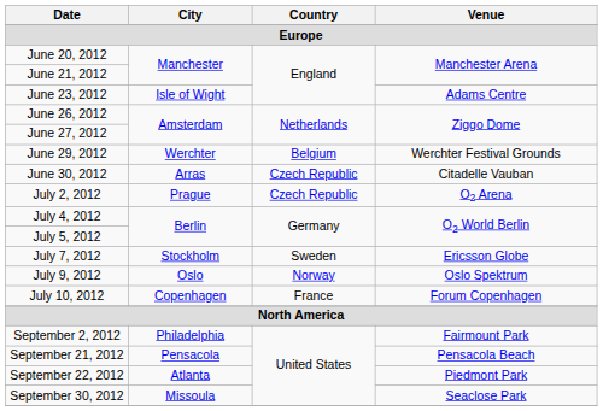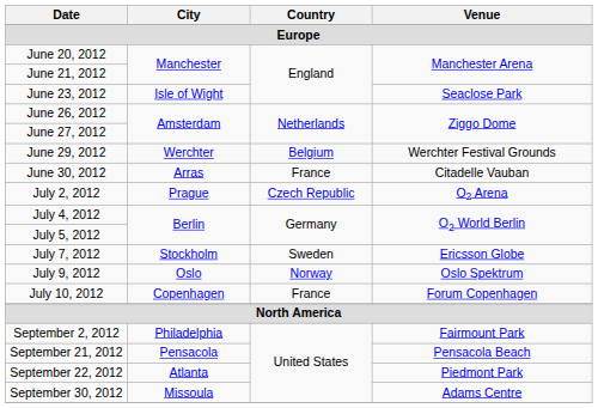 <table class="wikitable" style="text-align:center;">
 <tr>
 <th width="150">Date</th>
 <th width="150">City</th>
 <th width="150">Country</th>
 <th width="275">Venue</th>
 </tr>
 <tr>
 </tr>
 <tr style="background:#ddd;">
 <td colspan="4"><strong>Europe</strong></td>
 </tr>
 <tr>
 <td>June 20, 2012</td>
 <td rowspan="2"><a href='#'>Manchester</a></td>
 <td rowspan="3">England</td>
 <td rowspan="2"><a href='#'>Manchester Arena</a></td>
 </tr>
 <tr>
 <td>June 21, 2012</td>
 </tr>
 <tr>
 <td>June 23, 2012</td>
 <td><a href='#'>Isle of Wight</a></td>
-<td><a href='#'>Adams Centre</a></td>
+<td><a href='#'>Seaclose Park</a></td>
 </tr>
 <tr>
 <td>June 26, 2012</td>
 <td rowspan="2"><a href='#'>Amsterdam</a></td>
 <td rowspan="2"><a href='#'>Netherlands</a></td>
 <td rowspan="2"><a href='#'>Ziggo Dome</a></td>
 </tr>
 <tr>
 <td>June 27, 2012</td>
 </tr>
 <tr>
 <td>June 29, 2012</td>
 <td><a href='#'>Werchter</a></td>
 <td><a href='#'>Belgium</a></td>
 <td>Werchter Festival Grounds</td>
 </tr>
 <tr>
 <td>June 30, 2012</td>
 <td><a href='#'>Arras</a></td>
-<td><a href='#'>Czech Republic</a></td>
+<td>France</td>
 <td>Citadelle Vauban</td>
 </tr>
 <tr>
 <td>July 2, 2012</td>
 <td><a href='#'>Prague</a></td>
 <td><a href='#'>Czech Republic</a></td>
 <td><a href='#'>O<sub>2</sub> Arena</a></td>
 </tr>
 <tr>
 <td>July 4, 2012</td>
 <td rowspan="2"><a href='#'>Berlin</a></td>
 <td rowspan="2">Germany</td>
 <td rowspan="2"><a href='#'>O<sub>2</sub> World Berlin</a></td>
 </tr>
 <tr>
 <td>July 5, 2012</td>
 </tr>
 <tr>
 <td>July 7, 2012</td>
 <td><a href='#'>Stockholm</a></td>
 <td>Sweden</td>
 <td><a href='#'>Ericsson Globe</a></td>
 </tr>
 <tr>
 <td>July 9, 2012</td>
 <td><a href='#'>Oslo</a></td>
 <td><a href='#'>Norway</a></td>
 <td><a href='#'>Oslo Spektrum</a></td>
 </tr>
 <tr>
 <td>July 10, 2012</td>
 <td><a href='#'>Copenhagen</a></td>
 <td>France</td>
 <td><a href='#'>Forum Copenhagen</a></td>
 </tr>
 <tr>
 </tr>
 <tr style="background:#ddd;">
 <td colspan="4"><strong>North America</strong></td>
 </tr>
 <tr>
 <td>September 2, 2012</td>
 <td><a href='#'>Philadelphia</a></td>
 <td rowspan="4">United States</td>
 <td><a href='#'>Fairmount Park</a></td>
 </tr>
 <tr>
 <td>September 21, 2012</td>
 <td><a href='#'>Pensacola</a></td>
 <td><a href='#'>Pensacola Beach</a></td>
 </tr>
 <tr>
 <td>September 22, 2012</td>
 <td><a href='#'>Atlanta</a></td>
 <td><a href='#'>Piedmont Park</a></td>
 </tr>
 <tr>
 <td>September 30, 2012</td>
 <td><a href='#'>Missoula</a></td>
-<td><a href='#'>Seaclose Park</a></td>
+<td><a href='#'>Adams Centre</a></td>
 </tr>
 <tr>
 </tr>
 </table>
